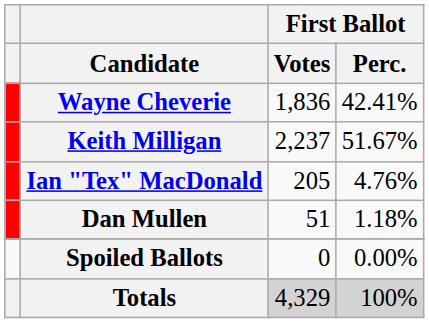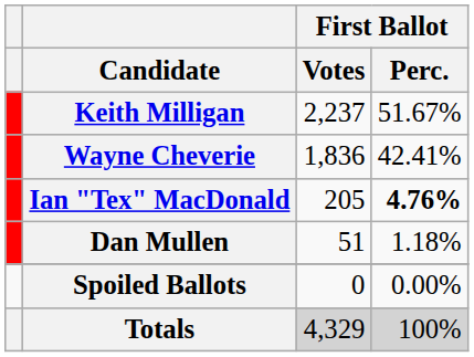 <table class="wikitable">
 <tr>
 <th width="3"></th>
 <th></th>
 <th colspan="2">First Ballot</th>
 </tr>
 <tr>
 <th width="3"></th>
 <th>Candidate</th>
 <th>Votes</th>
 <th>Perc.</th>
 </tr>
 <tr>
 <td bgcolor="red"></td>
+<th><a href='#'>Keith Milligan</a></th>
+<td align="right">2,237</td>
+<td align="right">51.67%</td>
+</tr>
+<tr>
+<td bgcolor="red"></td>
 <th><a href='#'>Wayne Cheverie</a></th>
 <td align="right">1,836</td>
 <td align="right">42.41%</td>
 </tr>
 <tr>
 <td bgcolor="red"></td>
-<th><a href='#'>Keith Milligan</a></th>
-<td align="right">2,237</td>
-<td align="right">51.67%</td>
-</tr>
-<tr>
-<td bgcolor="red"></td>
 <th><a href='#'>Ian "Tex" MacDonald</a></th>
 <td align="right">205</td>
-<td align="right">4.76%</td>
+<td align="right"><strong>4.76%</strong></td>
 </tr>
 <tr>
 <td bgcolor="red"></td>
 <th>Dan Mullen</th>
 <td align="right">51</td>
 <td align="right">1.18%</td>
 </tr>
 <tr>
 </tr>
 <tr>
 <td></td>
 <th>Spoiled Ballots</th>
 <td align="right">0</td>
 <td align="right">0.00%</td>
 </tr>
 <tr bgcolor=lightgrey>
 <th></th>
 <th>Totals</th>
 <td align="right">4,329</td>
 <td align="right">100%</td>
 </tr>
 </table>
